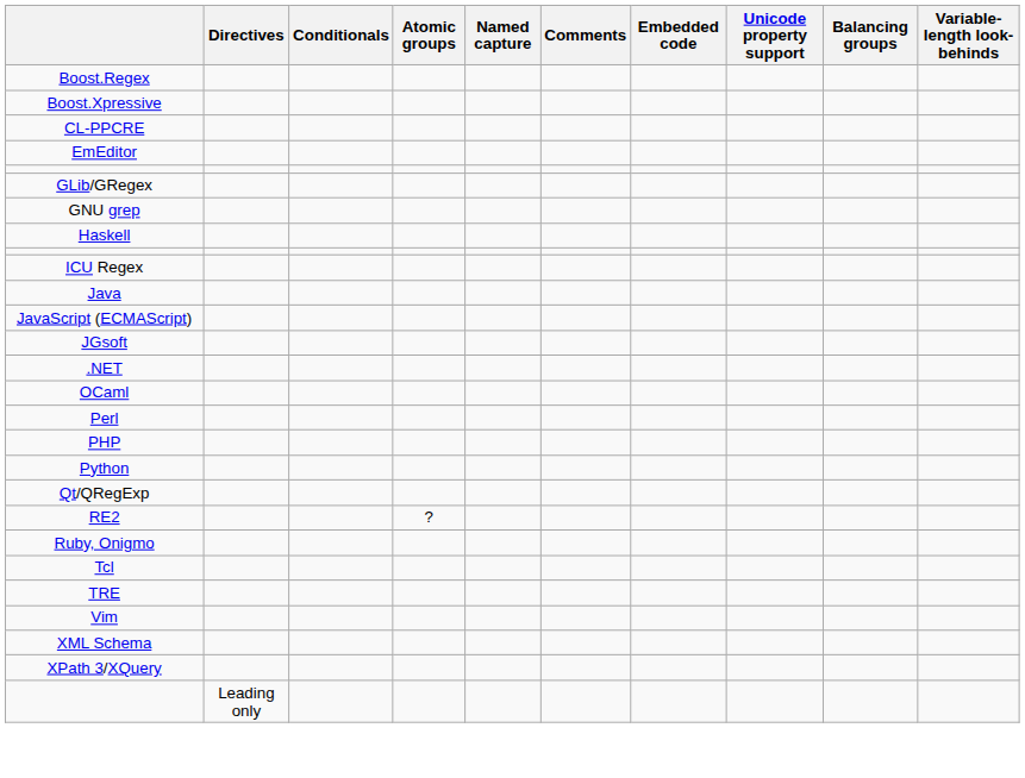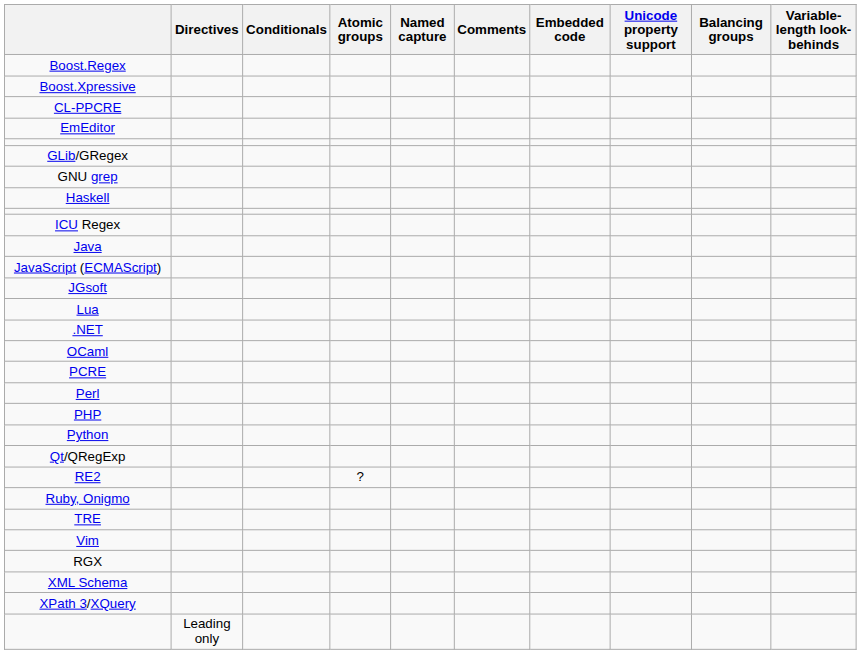 <table class="wikitable sortable" style="text-align: center; font-size: 85%; width: auto; table-layout: fixed;">
 <tr>
 <th style="width: 12em"></th>
 <th>Directives<br></th>
 <th>Conditionals</th>
 <th>Atomic groups<br></th>
 <th>Named capture<br></th>
 <th>Comments</th>
 <th>Embedded code</th>
 <th><a href='#'>Unicode</a> property support </th>
 <th>Balancing groups<br></th>
 <th>Variable-length look-behinds<br></th>
 </tr>
 <tr>
 <td><a href='#'>Boost.Regex</a></td>
 <td></td>
 <td></td>
 <td></td>
 <td></td>
 <td></td>
 <td></td>
 <td></td>
 <td></td>
 <td></td>
 </tr>
 <tr>
 <td><a href='#'>Boost.Xpressive</a></td>
 <td></td>
 <td></td>
 <td></td>
 <td></td>
 <td></td>
 <td></td>
 <td></td>
 <td></td>
 <td></td>
 </tr>
 <tr>
 <td><a href='#'>CL-PPCRE</a></td>
 <td></td>
 <td></td>
 <td></td>
 <td></td>
 <td></td>
 <td></td>
 <td></td>
 <td></td>
 <td></td>
 </tr>
 <tr>
 <td><a href='#'>EmEditor</a></td>
 <td></td>
 <td></td>
 <td></td>
 <td></td>
 <td></td>
 <td></td>
 <td></td>
 <td></td>
 <td></td>
 </tr>
 <tr>
 <td></td>
 <td></td>
 <td></td>
 <td></td>
 <td></td>
 <td></td>
 <td></td>
 <td></td>
 <td></td>
 <td></td>
 </tr>
 <tr>
 <td><a href='#'>GLib</a>/GRegex</td>
 <td></td>
 <td></td>
 <td></td>
 <td></td>
 <td></td>
 <td></td>
 <td></td>
 <td></td>
 <td></td>
 </tr>
 <tr>
 <td>GNU <a href='#'>grep</a></td>
 <td></td>
 <td></td>
 <td></td>
 <td></td>
 <td></td>
 <td></td>
 <td></td>
 <td></td>
 <td></td>
 </tr>
 <tr>
 <td><a href='#'>Haskell</a></td>
 <td></td>
 <td></td>
 <td></td>
 <td></td>
 <td></td>
 <td></td>
 <td></td>
 <td></td>
 <td></td>
 </tr>
 <tr>
 <td></td>
 <td></td>
 <td></td>
 <td></td>
 <td></td>
 <td></td>
 <td></td>
 <td></td>
 <td></td>
 <td></td>
 </tr>
 <tr>
 <td><a href='#'>ICU</a> Regex</td>
 <td></td>
 <td></td>
 <td></td>
 <td></td>
 <td></td>
 <td></td>
 <td></td>
 <td></td>
 <td></td>
 </tr>
 <tr>
 <td><a href='#'>Java</a></td>
 <td></td>
 <td></td>
 <td></td>
 <td></td>
 <td></td>
 <td></td>
 <td></td>
 <td></td>
 <td></td>
 </tr>
 <tr>
 <td><a href='#'>JavaScript</a> (<a href='#'>ECMAScript</a>)</td>
 <td></td>
 <td></td>
 <td></td>
 <td></td>
 <td></td>
 <td></td>
 <td></td>
 <td></td>
 <td></td>
 </tr>
 <tr>
 <td><a href='#'>JGsoft</a></td>
 <td></td>
 <td></td>
 <td></td>
 <td></td>
 <td></td>
 <td></td>
 <td></td>
 <td></td>
 <td></td>
 </tr>
 <tr>
+<td><a href='#'>Lua</a></td>
+<td></td>
+<td></td>
+<td></td>
+<td></td>
+<td></td>
+<td></td>
+<td></td>
+<td></td>
+<td></td>
+</tr>
+<tr>
 <td><a href='#'>.NET</a></td>
 <td></td>
 <td></td>
 <td></td>
 <td></td>
 <td></td>
 <td></td>
 <td></td>
 <td></td>
 <td></td>
 </tr>
 <tr>
 <td><a href='#'>OCaml</a></td>
+<td></td>
+<td></td>
+<td></td>
+<td></td>
+<td></td>
+<td></td>
+<td></td>
+<td></td>
+<td></td>
+</tr>
+<tr>
+<td><a href='#'>PCRE</a></td>
 <td></td>
 <td></td>
 <td></td>
 <td></td>
 <td></td>
 <td></td>
 <td></td>
 <td></td>
 <td></td>
 </tr>
 <tr>
 <td><a href='#'>Perl</a></td>
 <td></td>
 <td></td>
 <td></td>
 <td></td>
 <td></td>
 <td></td>
 <td></td>
 <td></td>
 <td></td>
 </tr>
 <tr>
 <td><a href='#'>PHP</a></td>
 <td></td>
 <td></td>
 <td></td>
 <td></td>
 <td></td>
 <td></td>
 <td></td>
 <td></td>
 <td></td>
 </tr>
 <tr>
 <td><a href='#'>Python</a></td>
 <td></td>
 <td></td>
 <td></td>
 <td></td>
 <td></td>
 <td></td>
 <td></td>
 <td></td>
 <td></td>
 </tr>
 <tr>
 <td><a href='#'>Qt</a>/QRegExp</td>
 <td></td>
 <td></td>
 <td></td>
 <td></td>
 <td></td>
 <td></td>
 <td></td>
 <td></td>
 <td></td>
 </tr>
 <tr>
 <td><a href='#'>RE2</a></td>
 <td></td>
 <td></td>
 <td>?</td>
 <td></td>
 <td></td>
 <td></td>
 <td></td>
 <td></td>
 <td></td>
 </tr>
 <tr>
 <td><a href='#'>Ruby, Onigmo</a></td>
 <td></td>
 <td></td>
 <td></td>
 <td></td>
 <td></td>
 <td></td>
 <td></td>
 <td></td>
 <td></td>
 </tr>
 <tr>
-<td><a href='#'>Tcl</a></td>
-<td></td>
-<td></td>
-<td></td>
-<td></td>
-<td></td>
-<td></td>
-<td></td>
-<td></td>
-<td></td>
-</tr>
-<tr>
 <td><a href='#'>TRE</a></td>
 <td></td>
 <td></td>
 <td></td>
 <td></td>
 <td></td>
 <td></td>
 <td></td>
 <td></td>
 <td></td>
 </tr>
 <tr>
 <td><a href='#'>Vim</a></td>
+<td></td>
+<td></td>
+<td></td>
+<td></td>
+<td></td>
+<td></td>
+<td></td>
+<td></td>
+<td></td>
+</tr>
+<tr>
+<td>RGX</td>
 <td></td>
 <td></td>
 <td></td>
 <td></td>
 <td></td>
 <td></td>
 <td></td>
 <td></td>
 <td></td>
 </tr>
 <tr>
 <td><a href='#'>XML Schema</a></td>
 <td></td>
 <td></td>
 <td></td>
 <td></td>
 <td></td>
 <td></td>
 <td></td>
 <td></td>
 <td></td>
 </tr>
 <tr>
 <td><a href='#'>XPath 3</a>/<a href='#'>XQuery</a></td>
 <td></td>
 <td></td>
 <td></td>
 <td></td>
 <td></td>
 <td></td>
 <td></td>
 <td></td>
 <td></td>
 </tr>
 <tr>
 <td></td>
 <td>Leading only</td>
 <td></td>
 <td></td>
 <td></td>
 <td></td>
 <td></td>
 <td></td>
 <td></td>
 <td></td>
 </tr>
 </table>
